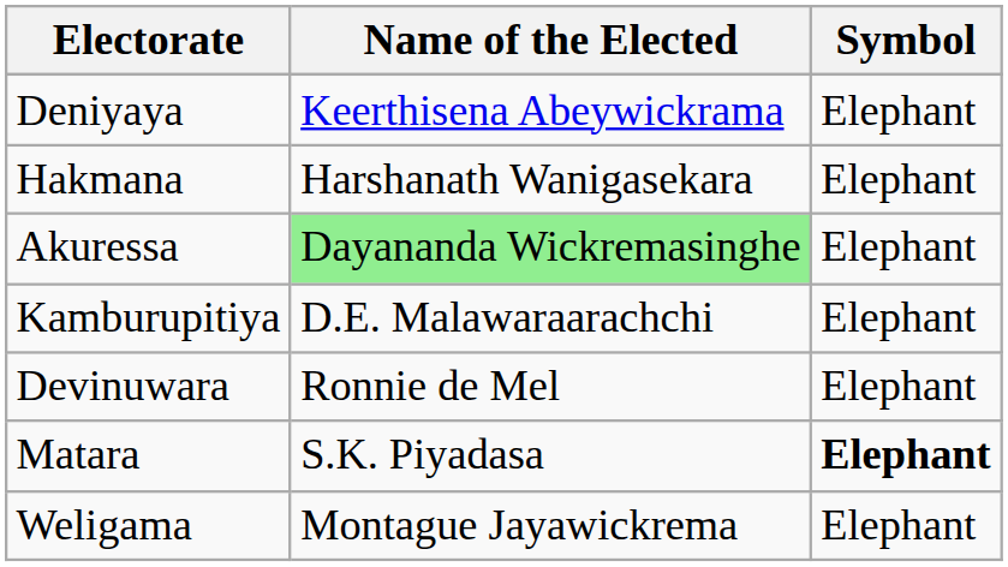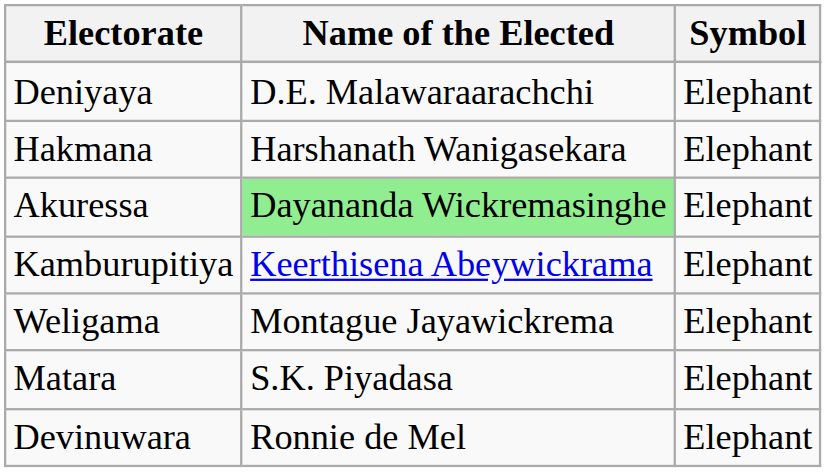 <table class="wikitable" border="1">
 <tr>
 <th>Electorate</th>
 <th>Name of the Elected</th>
 <th>Symbol</th>
 </tr>
 <tr>
 </tr>
 <tr>
 <td>Deniyaya</td>
-<td><a href='#'>Keerthisena Abeywickrama</a></td>
+<td>D.E. Malawaraarachchi</td>
 <td>Elephant</td>
 </tr>
 <tr>
 <td>Hakmana</td>
 <td>Harshanath Wanigasekara</td>
 <td>Elephant</td>
 </tr>
 <tr>
 <td>Akuressa</td>
 <td style="background: lightgreen;">Dayananda Wickremasinghe</td>
 <td>Elephant</td>
 </tr>
 <tr>
 <td>Kamburupitiya</td>
-<td>D.E. Malawaraarachchi</td>
+<td><a href='#'>Keerthisena Abeywickrama</a></td>
+<td>Elephant</td>
+</tr>
+<tr>
+<td>Weligama</td>
+<td>Montague Jayawickrema</td>
+<td>Elephant</td>
+</tr>
+<tr>
+<td>Matara</td>
+<td>S.K. Piyadasa</td>
 <td>Elephant</td>
 </tr>
 <tr>
 <td>Devinuwara</td>
 <td>Ronnie de Mel</td>
 <td>Elephant</td>
 </tr>
-<tr>
-<td>Matara</td>
-<td>S.K. Piyadasa</td>
-<td><strong>Elephant</strong></td>
-</tr>
-<tr>
-<td>Weligama</td>
-<td>Montague Jayawickrema</td>
-<td>Elephant</td>
-</tr>
 </table>
